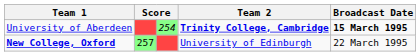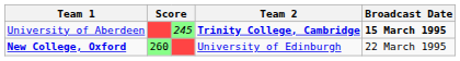 <table class="wikitable" border="1">
 <tr>
 <th>Team 1</th>
 <th colspan=2>Score</th>
 <th>Team 2</th>
 <th>Broadcast Date</th>
 </tr>
 <tr>
 <td><a href='#'>University of Aberdeen</a></td>
 <td style="background:#ff4444"></td>
-<td style="background:#88ff88"><em>254</em></td>
+<td style="background:#88ff88"><em>245</em></td>
 <td><strong><a href='#'>Trinity College, Cambridge</a></strong></td>
 <td><strong>15 March 1995</strong></td>
 </tr>
 <tr>
 <td><strong><a href='#'>New College, Oxford</a></strong></td>
-<td style="background:#88ff88">257</td>
+<td style="background:#88ff88">260</td>
 <td style="background:#ff4444"></td>
 <td><a href='#'>University of Edinburgh</a></td>
 <td>22 March 1995</td>
 </tr>
 </table>
